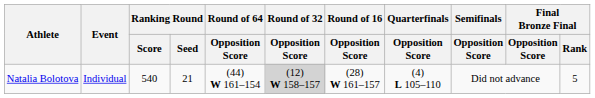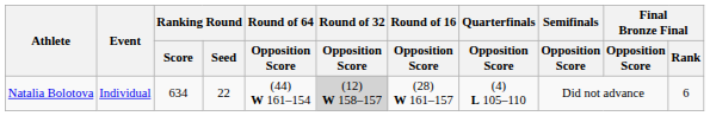 <table class="wikitable" style="font-size:90%">
 <tr>
 <th rowspan="2">Athlete</th>
 <th rowspan="2">Event</th>
 <th colspan="2">Ranking Round</th>
 <th>Round of 64</th>
 <th>Round of 32</th>
 <th>Round of 16</th>
 <th>Quarterfinals</th>
 <th>Semifinals</th>
 <th colspan="2">Final<br>Bronze Final</th>
 </tr>
 <tr>
 <th>Score</th>
 <th>Seed</th>
 <th>Opposition<br>Score</th>
 <th>Opposition<br>Score</th>
 <th>Opposition<br>Score</th>
 <th>Opposition<br>Score</th>
 <th>Opposition<br>Score</th>
 <th>Opposition<br>Score</th>
 <th>Rank</th>
 </tr>
 <tr>
 <td><a href='#'>Natalia Bolotova</a></td>
 <td><a href='#'>Individual</a></td>
-<td align="center">540</td>
-<td align="center">21</td>
+<td align="center">634</td>
+<td align="center">22</td>
 <td align="center"> (44)<br><strong>W</strong>  161–154</td>
 <td align="center" style="background: lightgrey;"> (12)<br><strong>W</strong>  158–157</td>
 <td align="center"> (28)<br><strong>W</strong>  161–157</td>
 <td align="center"> (4)<br><strong>L</strong>  105–110</td>
 <td colspan="2" align="center">Did not advance</td>
-<td align=center>5</td>
+<td align=center>6</td>
 </tr>
 </table>
